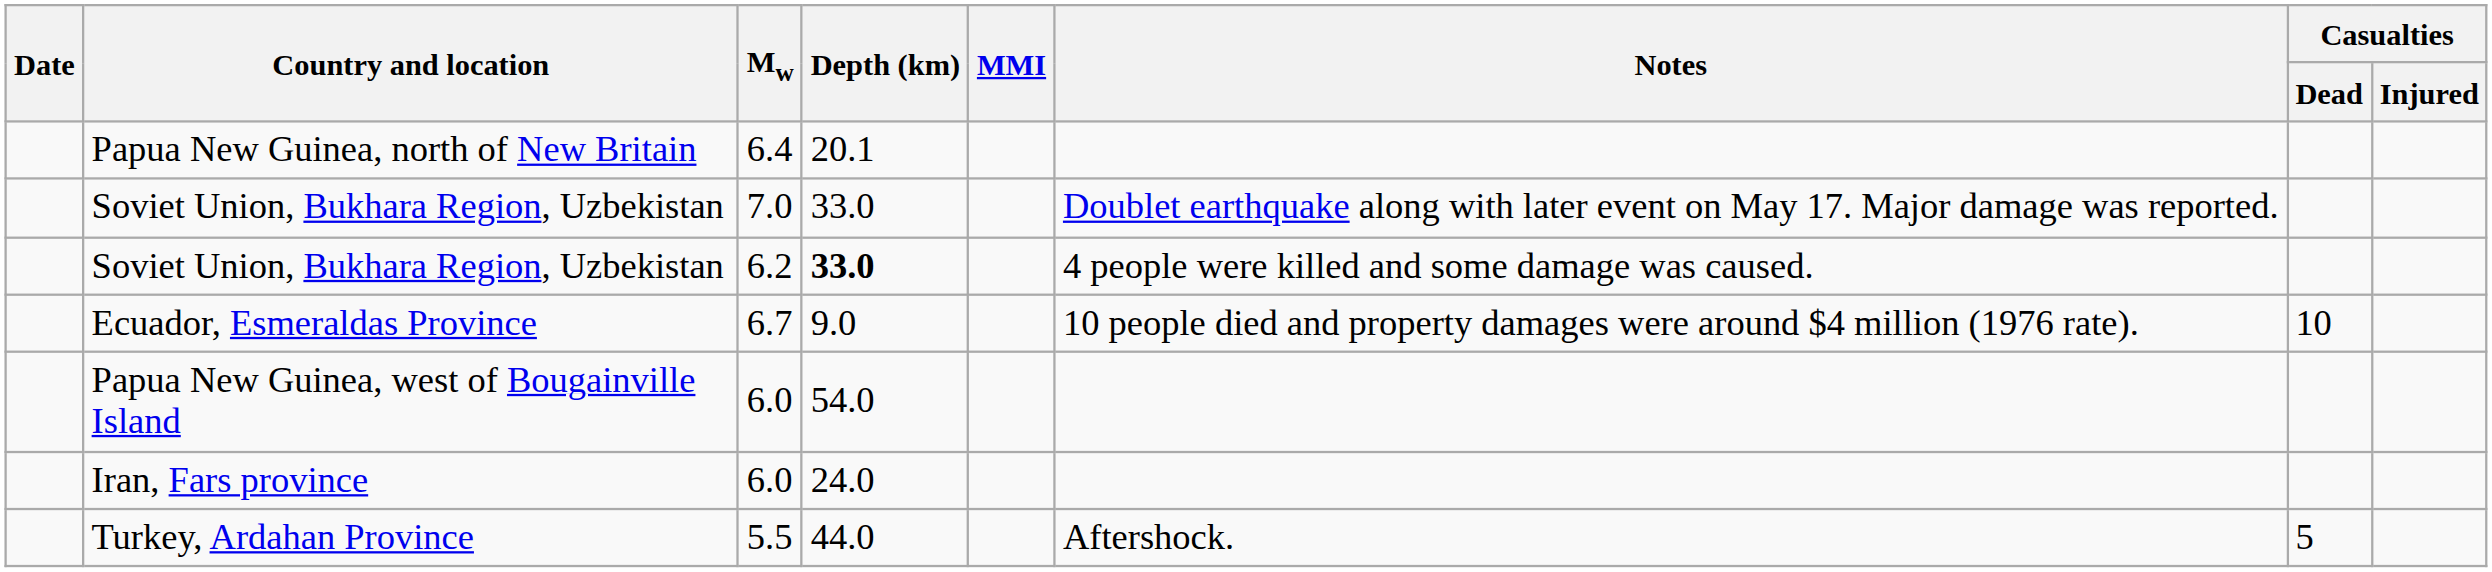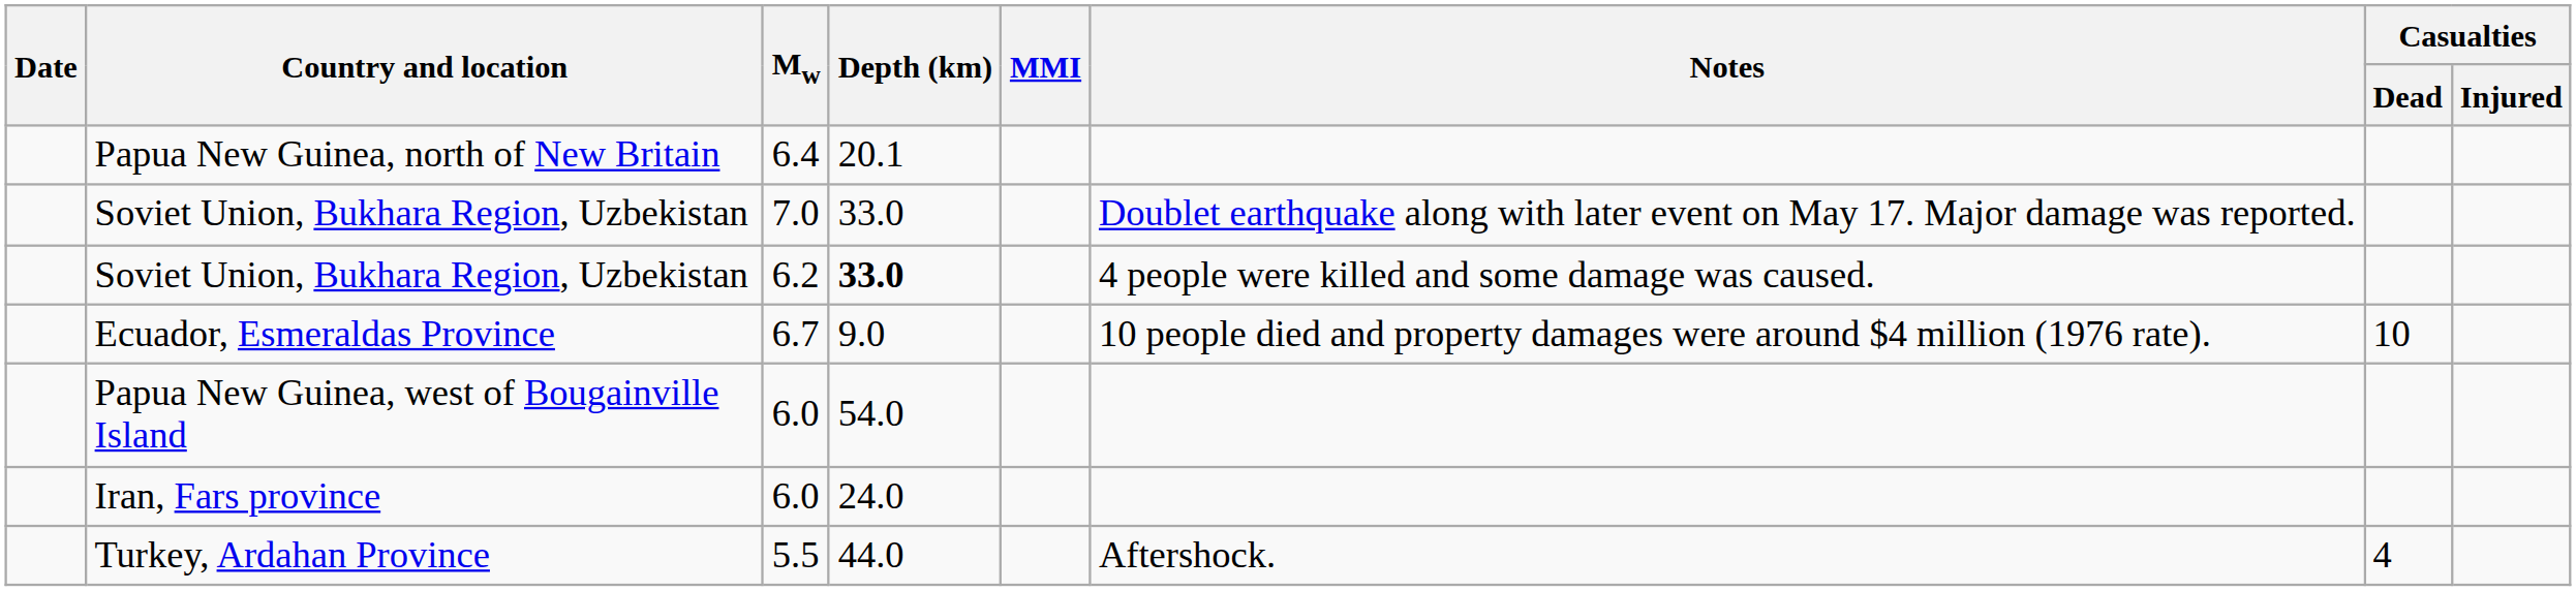 <table class="wikitable sortable sort-under" style="border:1px black; margin-left:1em;">
 <tr>
 <th rowspan="2"><small>Date</small></th>
 <th rowspan="2" style="width: 280px"><small>Country and location</small></th>
 <th rowspan="2"><small>M<sub>w</sub></small></th>
 <th rowspan="2"><small>Depth (km)</small></th>
 <th rowspan="2"><small><a href='#'>MMI</a></small></th>
 <th rowspan="2" class="unsortable"><small>Notes</small></th>
 <th colspan="2"><small>Casualties</small></th>
 </tr>
 <tr>
 <th><small>Dead</small></th>
 <th><small>Injured</small></th>
 </tr>
 <tr>
 <td></td>
 <td>Papua New Guinea, north of <a href='#'>New Britain</a></td>
 <td>6.4</td>
 <td>20.1</td>
 <td></td>
 <td></td>
 <td></td>
 <td></td>
 </tr>
 <tr>
 <td></td>
 <td>Soviet Union, <a href='#'>Bukhara Region</a>, Uzbekistan</td>
 <td>7.0</td>
 <td>33.0</td>
 <td></td>
 <td><a href='#'>Doublet earthquake</a> along with later event on May 17. Major damage was reported.</td>
 <td></td>
 <td></td>
 </tr>
 <tr>
 <td></td>
 <td>Soviet Union, <a href='#'>Bukhara Region</a>, Uzbekistan</td>
 <td>6.2</td>
 <td><strong>33.0</strong></td>
 <td></td>
 <td>4 people were killed and some damage was caused.</td>
 <td></td>
 <td></td>
 </tr>
 <tr>
 <td></td>
 <td>Ecuador, <a href='#'>Esmeraldas Province</a></td>
 <td>6.7</td>
 <td>9.0</td>
 <td></td>
 <td>10 people died and property damages were around $4 million (1976 rate).</td>
 <td>10</td>
 <td></td>
 </tr>
 <tr>
 <td></td>
 <td>Papua New Guinea, west of <a href='#'>Bougainville Island</a></td>
 <td>6.0</td>
 <td>54.0</td>
 <td></td>
 <td></td>
 <td></td>
 <td></td>
 </tr>
 <tr>
 <td></td>
 <td>Iran, <a href='#'>Fars province</a></td>
 <td>6.0</td>
 <td>24.0</td>
 <td></td>
 <td></td>
 <td></td>
 <td></td>
 </tr>
 <tr>
 <td></td>
 <td>Turkey, <a href='#'>Ardahan Province</a></td>
 <td>5.5</td>
 <td>44.0</td>
 <td></td>
 <td>Aftershock.</td>
-<td>5</td>
+<td>4</td>
 <td></td>
 </tr>
 </table>
